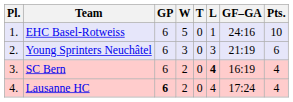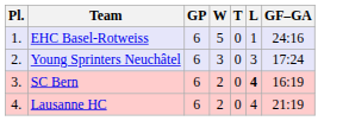 <table class="wikitable">
 <tr>
 <th>Pl.</th>
 <th>Team</th>
 <th>GP</th>
 <th>W</th>
 <th>T</th>
 <th>L</th>
 <th>GF–GA</th>
-<th>Pts.</th>
 </tr>
 <tr align="center " bgcolor="#e6e6fa">
 <td>1.</td>
 <td align="left"><a href='#'>EHC Basel-Rotweiss</a></td>
 <td>6</td>
 <td>5</td>
 <td>0</td>
 <td>1</td>
 <td>24:16</td>
-<td>10</td>
 </tr>
 <tr align="center "  bgcolor="#e6e6fa">
 <td>2.</td>
 <td align="left"><a href='#'>Young Sprinters Neuchâtel</a></td>
 <td>6</td>
 <td>3</td>
 <td>0</td>
 <td>3</td>
-<td>21:19</td>
-<td>6</td>
+<td>17:24</td>
 </tr>
 <tr align="center "  bgcolor="#ffcccc">
 <td>3.</td>
 <td align="left"><a href='#'>SC Bern</a></td>
 <td>6</td>
 <td>2</td>
 <td>0</td>
 <td><strong>4</strong></td>
 <td>16:19</td>
-<td>4</td>
 </tr>
 <tr align="center "  bgcolor="#ffcccc">
 <td>4.</td>
 <td align="left"><a href='#'>Lausanne HC</a></td>
-<td><strong>6</strong></td>
+<td>6</td>
 <td>2</td>
 <td>0</td>
 <td>4</td>
-<td>17:24</td>
-<td>4</td>
+<td>21:19</td>
 </tr>
 </table>
